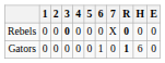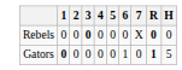 <table align = right border="2" cellpadding="4" cellspacing="0" style="margin: 1em 1em 1em 1em; background: #F9F9F9; border: 1px #aaa solid; border-collapse: collapse;">
 <tr align=center style="background: #F2F2F2;">
 <th></th>
 <th>1</th>
 <th>2</th>
 <th>3</th>
 <th>4</th>
 <th>5</th>
 <th>6</th>
 <th>7</th>
 <th>R</th>
 <th>H</th>
-<th>E</th>
 </tr>
 <tr align=center>
 <td>Rebels</td>
 <td>0</td>
 <td>0</td>
 <td><strong>0</strong></td>
 <td>0</td>
 <td>0</td>
 <td>0</td>
 <td>X</td>
 <td><strong>0</strong></td>
 <td>0</td>
-<td>0</td>
 </tr>
 <tr align=center>
 <td>Gators</td>
-<td>0</td>
+<td><strong>0</strong></td>
 <td>0</td>
 <td>0</td>
 <td>0</td>
 <td>0</td>
 <td>1</td>
 <td>0</td>
 <td><strong>1</strong></td>
-<td>6</td>
-<td>0</td>
+<td>5</td>
 </tr>
 </table>
